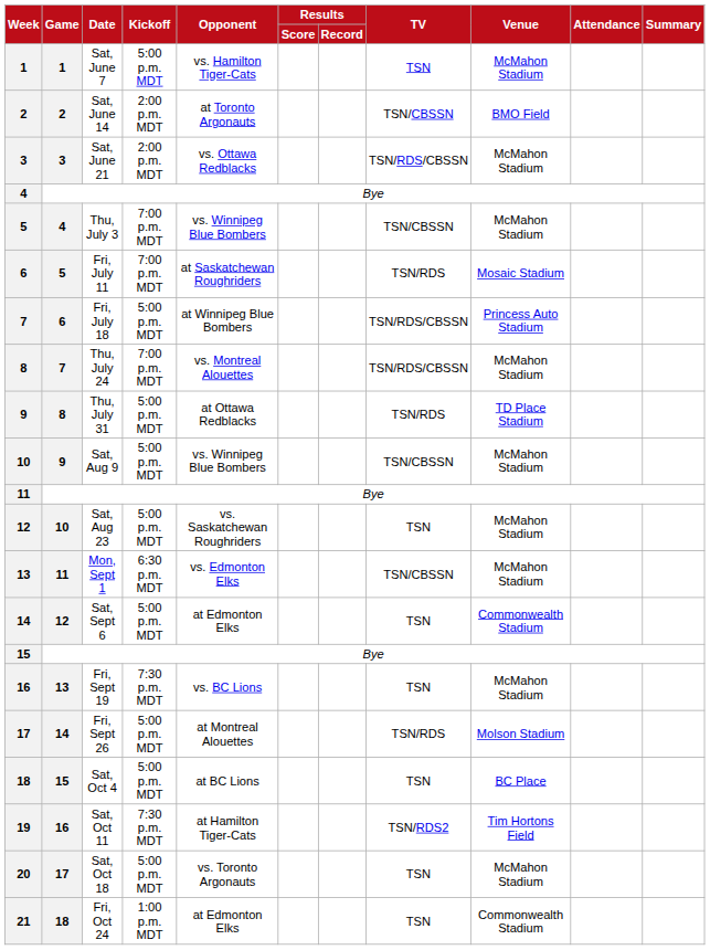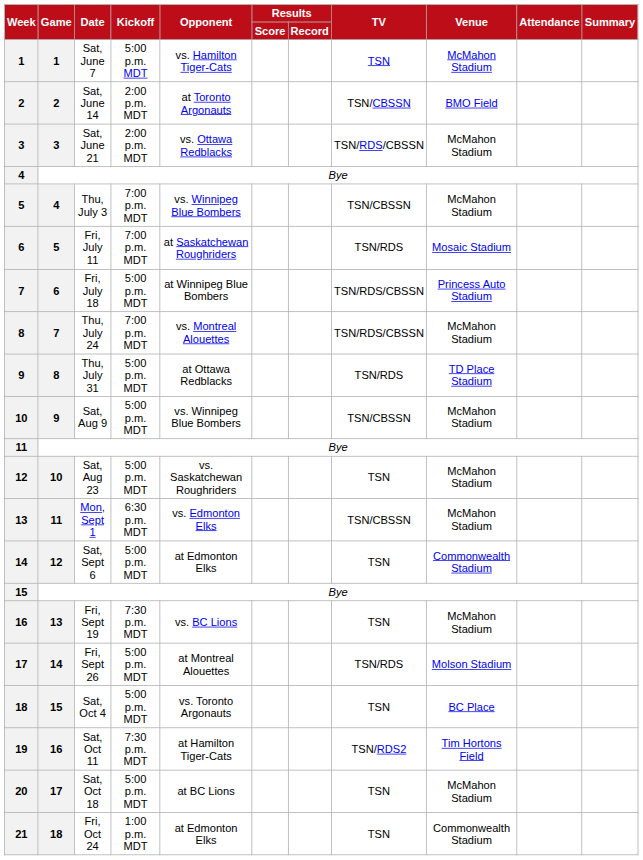 <table class="wikitable" style="font-size: 95%;">
 <tr>
 <th style="background:#BD0D18;color:#FFFFFF;" rowspan=2>Week</th>
 <th style="background:#BD0D18;color:#FFFFFF;" rowspan=2>Game</th>
 <th style="background:#BD0D18;color:#FFFFFF;" rowspan=2>Date</th>
 <th style="background:#BD0D18;color:#FFFFFF;" rowspan=2>Kickoff</th>
 <th style="background:#BD0D18;color:#FFFFFF;" rowspan=2>Opponent</th>
 <th style="background:#BD0D18;color:#FFFFFF;" colspan=2>Results</th>
 <th style="background:#BD0D18;color:#FFFFFF;" rowspan=2>TV</th>
 <th style="background:#BD0D18;color:#FFFFFF;" rowspan=2>Venue</th>
 <th style="background:#BD0D18;color:#FFFFFF;" rowspan=2>Attendance</th>
 <th style="background:#BD0D18;color:#FFFFFF;" rowspan=2>Summary</th>
 </tr>
 <tr>
 <th style="background:#BD0D18;color:#FFFFFF;">Score</th>
 <th style="background:#BD0D18;color:#FFFFFF;">Record</th>
 </tr>
 <tr align="center" bgcolor="ffffff">
 <th align="center"><strong>1</strong></th>
 <th align="center"><strong>1</strong></th>
 <td align="center">Sat, June 7</td>
 <td align="center">5:00 p.m. <a href='#'>MDT</a></td>
 <td align="center">vs. <a href='#'>Hamilton Tiger-Cats</a></td>
 <td align="center"></td>
 <td align="center"></td>
 <td align="center"><a href='#'>TSN</a></td>
 <td align="center"><a href='#'>McMahon Stadium</a></td>
 <td align="center"></td>
 <td align="center"></td>
 </tr>
 <tr align="center" bgcolor="ffffff">
 <th align="center"><strong>2</strong></th>
 <th align="center"><strong>2</strong></th>
 <td align="center">Sat, June 14</td>
 <td align="center">2:00 p.m. MDT</td>
 <td align="center">at <a href='#'>Toronto Argonauts</a></td>
 <td align="center"></td>
 <td align="center"></td>
 <td align="center">TSN/<a href='#'>CBSSN</a></td>
 <td align="center"><a href='#'>BMO Field</a></td>
 <td align="center"></td>
 <td align="center"></td>
 </tr>
 <tr align="center" bgcolor="ffffff">
 <th align="center"><strong>3</strong></th>
 <th align="center"><strong>3</strong></th>
 <td align="center">Sat, June 21</td>
 <td align="center">2:00 p.m. MDT</td>
 <td align="center">vs. <a href='#'>Ottawa Redblacks</a></td>
 <td align="center"></td>
 <td align="center"></td>
 <td align="center">TSN/<a href='#'>RDS</a>/CBSSN</td>
 <td align="center">McMahon Stadium</td>
 <td align="center"></td>
 <td align="center"></td>
 </tr>
 <tr align="center" bgcolor="#ffffff">
 <th align="center"><strong>4</strong></th>
 <td colspan=10 align="center" valign="middle"><em>Bye</em></td>
 </tr>
 <tr align="center" bgcolor="ffffff">
 <th align="center"><strong>5</strong></th>
 <th align="center"><strong>4</strong></th>
 <td align="center">Thu, July 3</td>
 <td align="center">7:00 p.m. MDT</td>
 <td align="center">vs. <a href='#'>Winnipeg Blue Bombers</a></td>
 <td align="center"></td>
 <td align="center"></td>
 <td align="center">TSN/CBSSN</td>
 <td align="center">McMahon Stadium</td>
 <td align="center"></td>
 <td align="center"></td>
 </tr>
 <tr align="center" bgcolor="ffffff">
 <th align="center"><strong>6</strong></th>
 <th align="center"><strong>5</strong></th>
 <td align="center">Fri, July 11</td>
 <td align="center">7:00 p.m. MDT</td>
 <td align="center">at <a href='#'>Saskatchewan Roughriders</a></td>
 <td align="center"></td>
 <td align="center"></td>
 <td align="center">TSN/RDS</td>
 <td align="center"><a href='#'>Mosaic Stadium</a></td>
 <td align="center"></td>
 <td align="center"></td>
 </tr>
 <tr align="center" bgcolor="ffffff">
 <th align="center"><strong>7</strong></th>
 <th align="center"><strong>6</strong></th>
 <td align="center">Fri, July 18</td>
 <td align="center">5:00 p.m. MDT</td>
 <td align="center">at Winnipeg Blue Bombers</td>
 <td align="center"></td>
 <td align="center"></td>
 <td align="center">TSN/RDS/CBSSN</td>
 <td align="center"><a href='#'>Princess Auto Stadium</a></td>
 <td align="center"></td>
 <td align="center"></td>
 </tr>
 <tr align="center" bgcolor="ffffff">
 <th align="center"><strong>8</strong></th>
 <th align="center"><strong>7</strong></th>
 <td align="center">Thu, July 24</td>
 <td align="center">7:00 p.m. MDT</td>
 <td align="center">vs. <a href='#'>Montreal Alouettes</a></td>
 <td align="center"></td>
 <td align="center"></td>
 <td align="center">TSN/RDS/CBSSN</td>
 <td align="center">McMahon Stadium</td>
 <td align="center"></td>
 <td align="center"></td>
 </tr>
 <tr align="center" bgcolor="ffffff">
 <th align="center"><strong>9</strong></th>
 <th align="center"><strong>8</strong></th>
 <td align="center">Thu, July 31</td>
 <td align="center">5:00 p.m. MDT</td>
 <td align="center">at Ottawa Redblacks</td>
 <td align="center"></td>
 <td align="center"></td>
 <td align="center">TSN/RDS</td>
 <td align="center"><a href='#'>TD Place Stadium</a></td>
 <td align="center"></td>
 <td align="center"></td>
 </tr>
 <tr align="center" bgcolor="ffffff">
 <th align="center"><strong>10</strong></th>
 <th align="center"><strong>9</strong></th>
 <td align="center">Sat, Aug 9</td>
 <td align="center">5:00 p.m. MDT</td>
 <td align="center">vs. Winnipeg Blue Bombers</td>
 <td align="center"></td>
 <td align="center"></td>
 <td align="center">TSN/CBSSN</td>
 <td align="center">McMahon Stadium</td>
 <td align="center"></td>
 <td align="center"></td>
 </tr>
 <tr align="center"= bgcolor="#ffffff">
 <th align="center"><strong>11</strong></th>
 <td colspan=10 align="center" valign="middle"><em>Bye</em></td>
 </tr>
 <tr align="center" bgcolor="ffffff">
 <th align="center"><strong>12</strong></th>
 <th align="center"><strong>10</strong></th>
 <td align="center">Sat, Aug 23</td>
 <td align="center">5:00 p.m. MDT</td>
 <td align="center">vs. Saskatchewan Roughriders</td>
 <td align="center"></td>
 <td align="center"></td>
 <td align="center">TSN</td>
 <td align="center">McMahon Stadium</td>
 <td align="center"></td>
 <td align="center"></td>
 </tr>
 <tr align="center" bgcolor="ffffff">
 <th align="center"><strong>13</strong></th>
 <th align="center"><strong>11</strong></th>
 <td align="center"><a href='#'>Mon, Sept 1</a></td>
 <td align="center">6:30 p.m. MDT</td>
 <td align="center">vs. <a href='#'>Edmonton Elks</a></td>
 <td align="center"></td>
 <td align="center"></td>
 <td align="center">TSN/CBSSN</td>
 <td align="center">McMahon Stadium</td>
 <td align="center"></td>
 <td align="center"></td>
 </tr>
 <tr align="center" bgcolor="ffffff">
 <th align="center"><strong>14</strong></th>
 <th align="center"><strong>12</strong></th>
 <td align="center">Sat, Sept 6</td>
 <td align="center">5:00 p.m. MDT</td>
 <td align="center">at Edmonton Elks</td>
 <td align="center"></td>
 <td align="center"></td>
 <td align="center">TSN</td>
 <td align="center"><a href='#'>Commonwealth Stadium</a></td>
 <td align="center"></td>
 <td align="center"></td>
 </tr>
 <tr align="center"= bgcolor="#ffffff">
 <th align="center"><strong>15</strong></th>
 <td colspan=10 align="center" valign="middle"><em>Bye</em></td>
 </tr>
 <tr align="center" bgcolor="ffffff">
 <th align="center"><strong>16</strong></th>
 <th align="center"><strong>13</strong></th>
 <td align="center">Fri, Sept 19</td>
 <td align="center">7:30 p.m. MDT</td>
 <td align="center">vs. <a href='#'>BC Lions</a></td>
 <td align="center"></td>
 <td align="center"></td>
 <td align="center">TSN</td>
 <td align="center">McMahon Stadium</td>
 <td align="center"></td>
 <td align="center"></td>
 </tr>
 <tr align="center" bgcolor="ffffff">
 <th align="center"><strong>17</strong></th>
 <th align="center"><strong>14</strong></th>
 <td align="center">Fri, Sept 26</td>
 <td align="center">5:00 p.m. MDT</td>
 <td align="center">at Montreal Alouettes</td>
 <td align="center"></td>
 <td align="center"></td>
 <td align="center">TSN/RDS</td>
 <td align="center"><a href='#'>Molson Stadium</a></td>
 <td align="center"></td>
 <td align="center"></td>
 </tr>
 <tr align="center" bgcolor="ffffff">
 <th align="center"><strong>18</strong></th>
 <th align="center"><strong>15</strong></th>
 <td align="center">Sat, Oct 4</td>
 <td align="center">5:00 p.m. MDT</td>
-<td align="center">at BC Lions</td>
+<td align="center">vs. Toronto Argonauts</td>
 <td align="center"></td>
 <td align="center"></td>
 <td align="center">TSN</td>
 <td align="center"><a href='#'>BC Place</a></td>
 <td align="center"></td>
 <td align="center"></td>
 </tr>
 <tr align="center" bgcolor="ffffff">
 <th align="center"><strong>19</strong></th>
 <th align="center"><strong>16</strong></th>
 <td align="center">Sat, Oct 11</td>
 <td align="center">7:30 p.m. MDT</td>
 <td align="center">at Hamilton Tiger-Cats</td>
 <td align="center"></td>
 <td align="center"></td>
 <td align="center">TSN/<a href='#'>RDS2</a></td>
 <td align="center"><a href='#'>Tim Hortons Field</a></td>
 <td align="center"></td>
 <td align="center"></td>
 </tr>
 <tr align="center" bgcolor="ffffff">
 <th align="center"><strong>20</strong></th>
 <th align="center"><strong>17</strong></th>
 <td align="center">Sat, Oct 18</td>
 <td align="center">5:00 p.m. MDT</td>
-<td align="center">vs. Toronto Argonauts</td>
+<td align="center">at BC Lions</td>
 <td align="center"></td>
 <td align="center"></td>
 <td align="center">TSN</td>
 <td align="center">McMahon Stadium</td>
 <td align="center"></td>
 <td align="center"></td>
 </tr>
 <tr align="center" bgcolor="ffffff">
 <th align="center"><strong>21</strong></th>
 <th align="center"><strong>18</strong></th>
 <td align="center">Fri, Oct 24</td>
 <td align="center">1:00 p.m. MDT</td>
 <td align="center">at Edmonton Elks</td>
 <td align="center"></td>
 <td align="center"></td>
 <td align="center">TSN</td>
 <td align="center">Commonwealth Stadium</td>
 <td align="center"></td>
 <td align="center"></td>
 </tr>
 </table>
